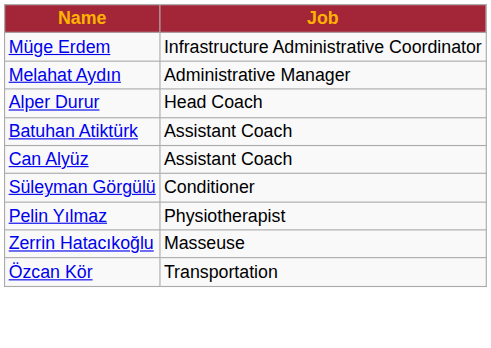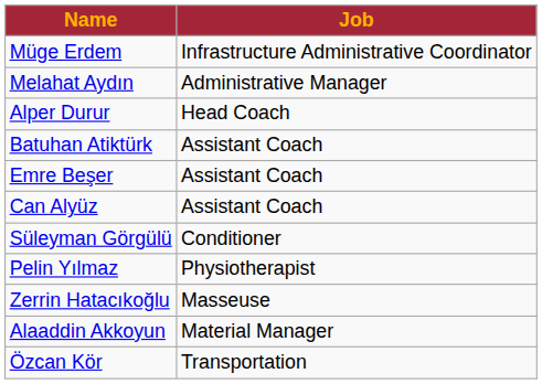 <table class="wikitable">
 <tr>
 <th style="color:#FFB300; background:#A32638;">Name</th>
 <th style="color:#FFB300; background:#A32638;">Job</th>
 </tr>
 <tr>
 <td> <a href='#'>Müge Erdem</a></td>
 <td>Infrastructure Administrative Coordinator</td>
 </tr>
 <tr>
 <td> <a href='#'>Melahat Aydın</a></td>
 <td>Administrative Manager</td>
 </tr>
 <tr>
 <td> <a href='#'>Alper Durur</a></td>
 <td>Head Coach</td>
 </tr>
 <tr>
 <td> <a href='#'>Batuhan Atiktürk</a></td>
 <td>Assistant Coach</td>
 </tr>
 <tr>
+<td> <a href='#'>Emre Beşer</a></td>
+<td>Assistant Coach</td>
+</tr>
+<tr>
 <td> <a href='#'>Can Alyüz</a></td>
 <td>Assistant Coach</td>
 </tr>
 <tr>
 <td> <a href='#'>Süleyman Görgülü</a></td>
 <td>Conditioner</td>
 </tr>
 <tr>
 <td> <a href='#'>Pelin Yılmaz</a></td>
 <td>Physiotherapist</td>
 </tr>
 <tr>
 <td> <a href='#'>Zerrin Hatacıkoğlu</a></td>
 <td>Masseuse</td>
 </tr>
 <tr>
+<td> <a href='#'>Alaaddin Akkoyun</a></td>
+<td>Material Manager</td>
+</tr>
+<tr>
 <td> <a href='#'>Özcan Kör</a></td>
 <td>Transportation</td>
 </tr>
 </table>
